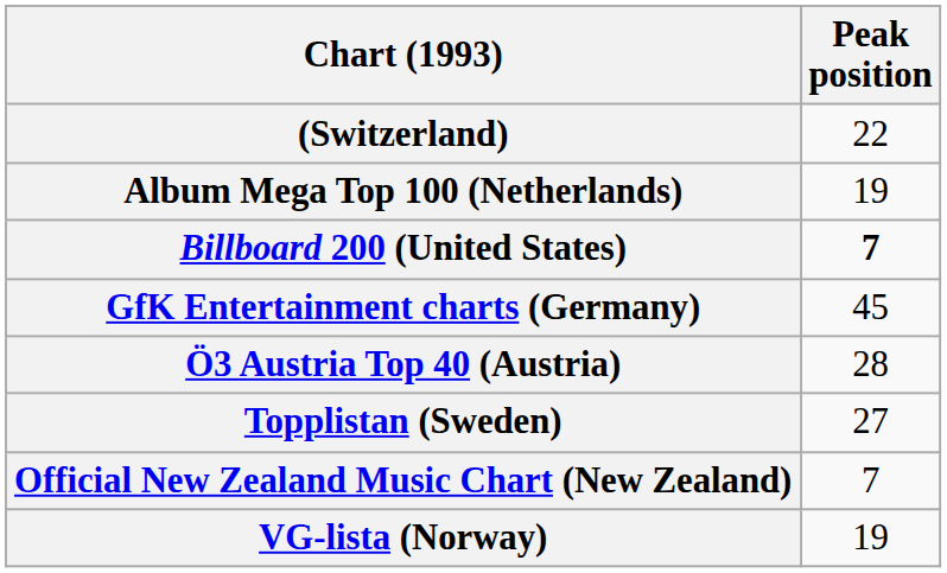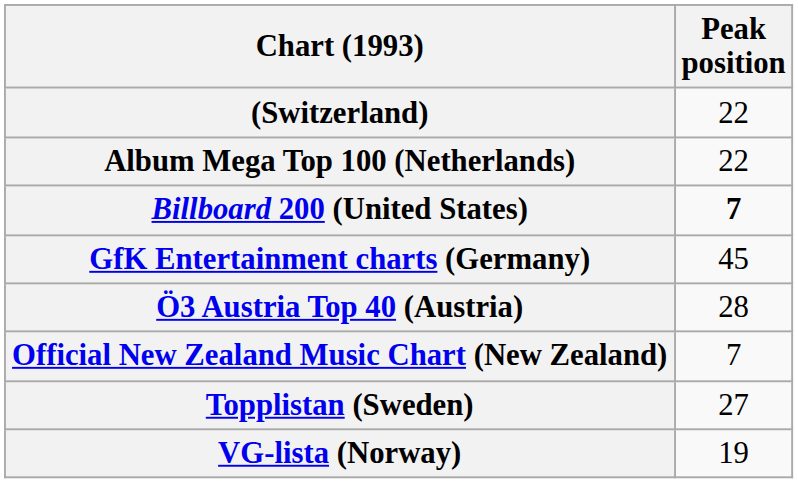 <table class="wikitable sortable plainrowheaders" style="text-align:center">
 <tr>
 <th scope="col">Chart (1993)</th>
 <th scope="col">Peak<br>position</th>
 </tr>
 <tr>
 <th scope="row"> (Switzerland)</th>
 <td>22</td>
 </tr>
 <tr>
 <th scope="row">Album Mega Top 100 (Netherlands)</th>
-<td>19</td>
+<td>22</td>
 </tr>
 <tr>
 <th scope="row"><a href='#'><em>Billboard</em> 200</a> (United States)</th>
 <td><strong>7</strong></td>
 </tr>
 <tr>
 <th scope="row"><a href='#'>GfK Entertainment charts</a> (Germany)</th>
 <td>45</td>
 </tr>
 <tr>
 <th scope="row"><a href='#'>Ö3 Austria Top 40</a> (Austria)</th>
 <td>28</td>
 </tr>
 <tr>
+<th scope="row"><a href='#'>Official New Zealand Music Chart</a> (New Zealand)</th>
+<td>7</td>
+</tr>
+<tr>
 <th scope="row"><a href='#'>Topplistan</a> (Sweden)</th>
 <td>27</td>
-</tr>
-<tr>
-<th scope="row"><a href='#'>Official New Zealand Music Chart</a> (New Zealand)</th>
-<td>7</td>
 </tr>
 <tr>
 <th scope="row"><a href='#'>VG-lista</a> (Norway)</th>
 <td>19</td>
 </tr>
 </table>
